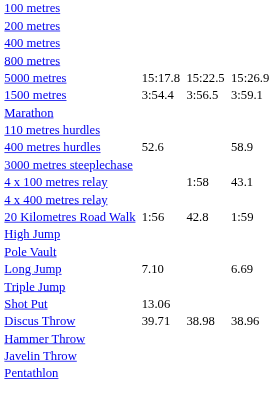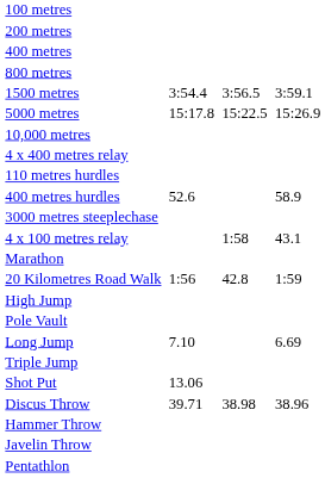 <table>
 <tr>
 <td><a href='#'>100 metres</a></td>
 <td></td>
 <td></td>
 <td></td>
 <td></td>
 <td></td>
 <td></td>
 </tr>
 <tr>
 <td><a href='#'>200 metres</a></td>
 <td></td>
 <td></td>
 <td></td>
 <td></td>
 <td></td>
 <td></td>
 </tr>
 <tr>
 <td><a href='#'>400 metres</a></td>
 <td></td>
 <td></td>
 <td></td>
 <td></td>
 <td></td>
 <td></td>
 </tr>
 <tr>
 <td><a href='#'>800 metres</a></td>
 <td></td>
 <td></td>
 <td></td>
 <td></td>
 <td></td>
 <td></td>
 </tr>
 <tr>
+<td><a href='#'>1500 metres</a></td>
+<td></td>
+<td>3:54.4</td>
+<td></td>
+<td>3:56.5</td>
+<td></td>
+<td>3:59.1</td>
+</tr>
+<tr>
 <td><a href='#'>5000 metres</a></td>
 <td></td>
 <td>15:17.8</td>
 <td></td>
 <td>15:22.5</td>
 <td></td>
 <td>15:26.9</td>
 </tr>
 <tr>
-<td><a href='#'>1500 metres</a></td>
+<td><a href='#'>10,000 metres</a></td>
 <td></td>
-<td>3:54.4</td>
 <td></td>
-<td>3:56.5</td>
 <td></td>
-<td>3:59.1</td>
+<td></td>
+<td></td>
+<td></td>
 </tr>
 <tr>
-<td><a href='#'>Marathon</a></td>
+<td><a href='#'>4 x 400 metres relay</a></td>
 <td></td>
 <td></td>
 <td></td>
 <td></td>
 <td></td>
 <td></td>
 </tr>
 <tr>
 <td><a href='#'>110 metres hurdles</a></td>
 <td></td>
 <td></td>
 <td></td>
 <td></td>
 <td></td>
 <td></td>
 </tr>
 <tr>
 <td><a href='#'>400 metres hurdles</a></td>
 <td></td>
 <td>52.6</td>
 <td></td>
 <td></td>
 <td></td>
 <td>58.9</td>
 </tr>
 <tr>
 <td><a href='#'>3000 metres steeplechase</a></td>
 <td></td>
 <td></td>
 <td></td>
 <td></td>
 <td></td>
 <td></td>
 </tr>
 <tr>
 <td><a href='#'>4 x 100 metres relay</a></td>
 <td></td>
 <td></td>
 <td></td>
 <td>1:58</td>
 <td></td>
 <td>43.1</td>
 </tr>
 <tr>
-<td><a href='#'>4 x 400 metres relay</a></td>
+<td><a href='#'>Marathon</a></td>
 <td></td>
 <td></td>
 <td></td>
 <td></td>
 <td></td>
 <td></td>
 </tr>
 <tr>
 <td><a href='#'>20 Kilometres Road Walk</a></td>
 <td></td>
 <td>1:56</td>
 <td></td>
 <td>42.8</td>
 <td></td>
 <td>1:59</td>
 </tr>
 <tr>
 <td><a href='#'>High Jump</a></td>
 <td></td>
 <td></td>
 <td></td>
 <td></td>
 <td></td>
 <td></td>
 </tr>
 <tr>
 <td><a href='#'>Pole Vault</a></td>
 <td></td>
 <td></td>
 <td></td>
 <td></td>
 <td></td>
 <td></td>
 </tr>
 <tr>
 <td><a href='#'>Long Jump</a></td>
 <td></td>
 <td>7.10</td>
 <td></td>
 <td></td>
 <td></td>
 <td>6.69</td>
 </tr>
 <tr>
 <td><a href='#'>Triple Jump</a></td>
 <td></td>
 <td></td>
 <td></td>
 <td></td>
 <td></td>
 <td></td>
 </tr>
 <tr>
 <td><a href='#'>Shot Put</a></td>
 <td></td>
 <td>13.06</td>
 <td></td>
 <td></td>
 <td></td>
 <td></td>
 </tr>
 <tr>
 <td><a href='#'>Discus Throw</a></td>
 <td></td>
 <td>39.71</td>
 <td></td>
 <td>38.98</td>
 <td></td>
 <td>38.96</td>
 </tr>
 <tr>
 <td><a href='#'>Hammer Throw</a></td>
 <td></td>
 <td></td>
 <td></td>
 <td></td>
 <td></td>
 <td></td>
 </tr>
 <tr>
 <td><a href='#'>Javelin Throw</a></td>
 <td></td>
 <td></td>
 <td></td>
 <td></td>
 <td></td>
 <td></td>
 </tr>
 <tr>
 <td><a href='#'>Pentathlon</a></td>
 <td></td>
 <td></td>
 <td></td>
 <td></td>
 <td></td>
 <td></td>
 </tr>
 </table>
